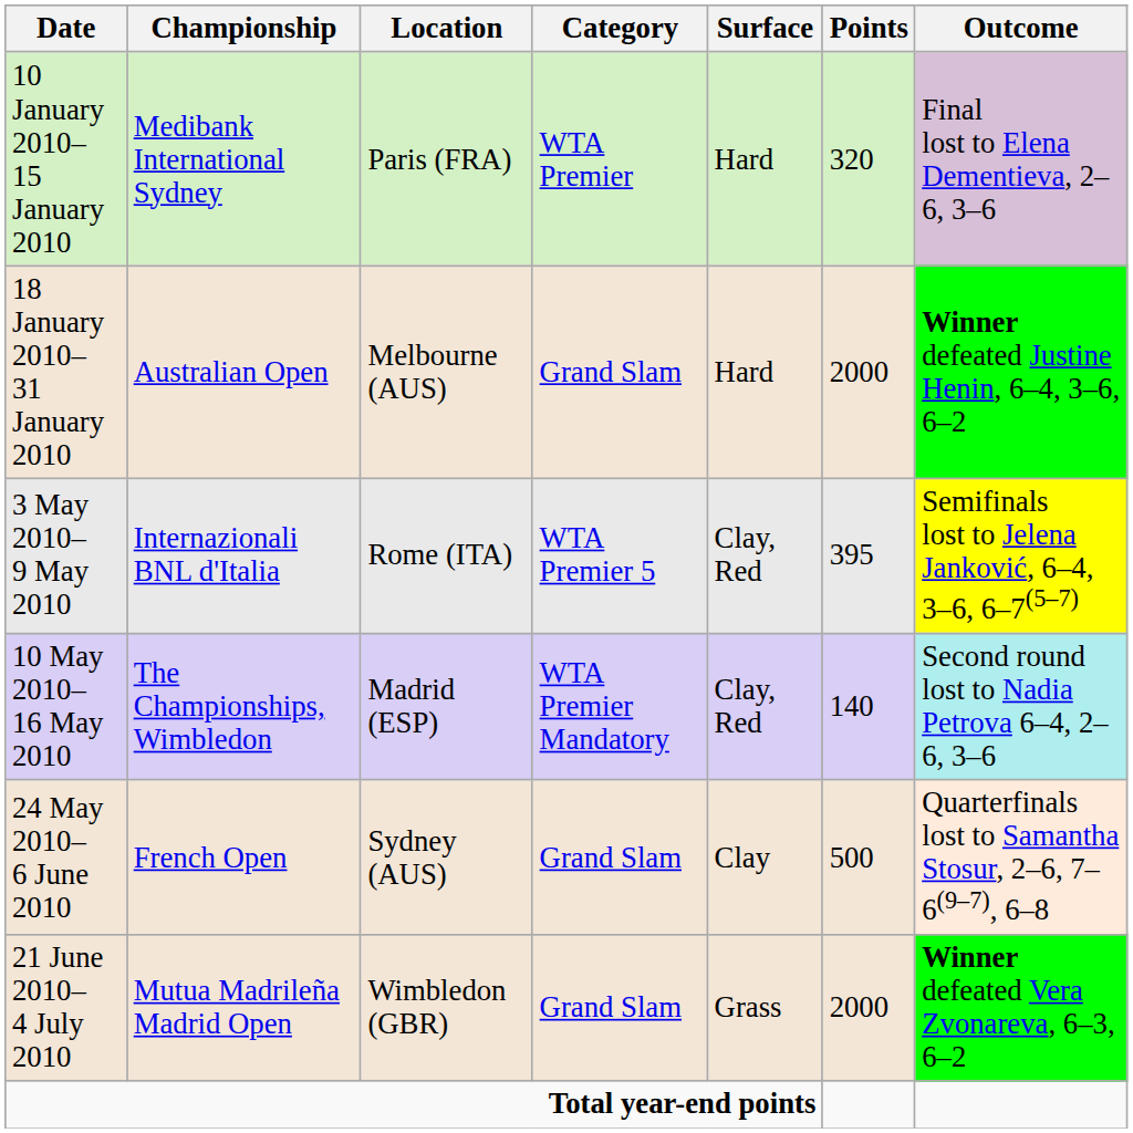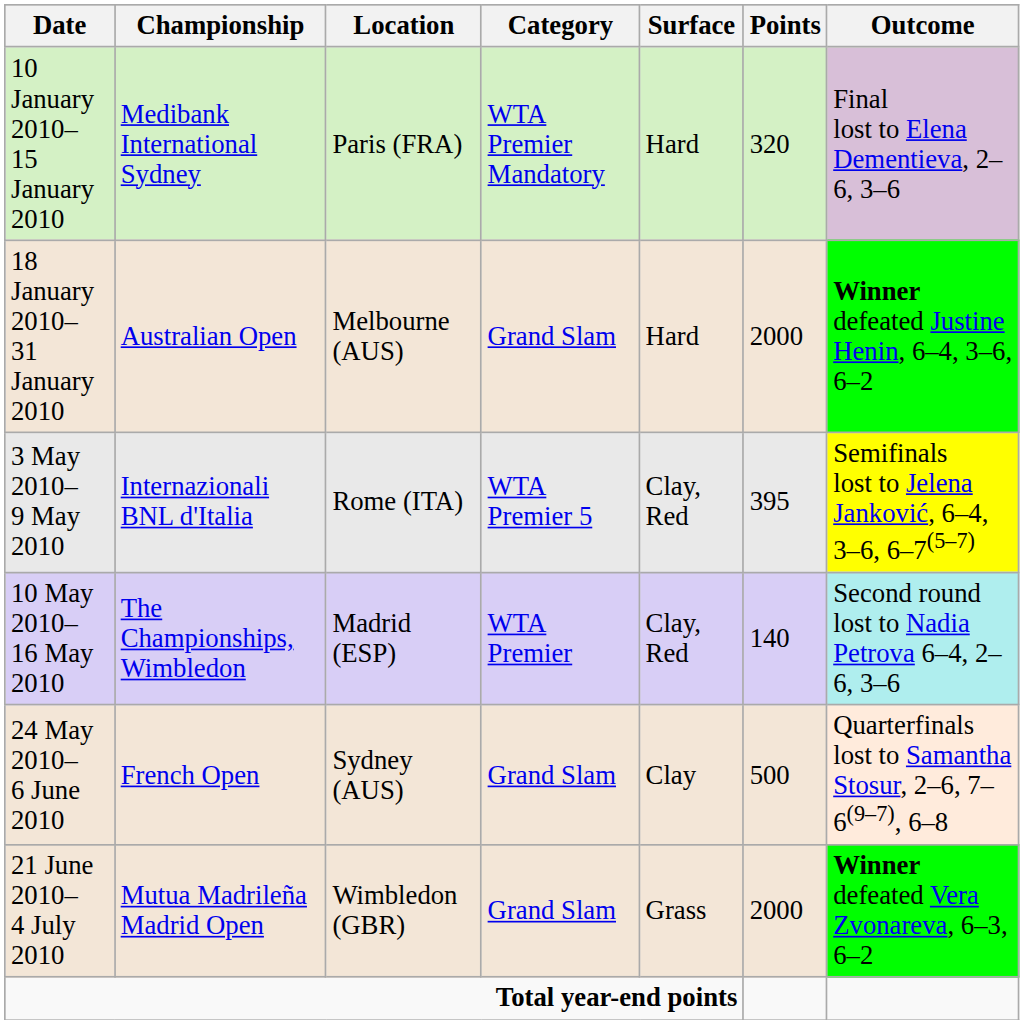 <table class="wikitable">
 <tr>
 <th width=110>Date</th>
 <th width=215>Championship</th>
 <th width=150>Location</th>
 <th width=190>Category</th>
 <th width=70>Surface</th>
 <th width=40>Points</th>
 <th width=245>Outcome</th>
 </tr>
 <tr style="background:#d4f1c5;">
 <td>10 January 2010–<br>15 January 2010</td>
 <td><a href='#'>Medibank International Sydney</a></td>
 <td>Paris (FRA)</td>
-<td><a href='#'>WTA Premier</a></td>
+<td><a href='#'>WTA Premier Mandatory</a></td>
 <td>Hard</td>
 <td>320</td>
 <td style="background:Thistle">Final <br>lost to <a href='#'>Elena Dementieva</a>, 2–6, 3–6</td>
 </tr>
 <tr style="background:#f3e6d7;">
 <td>18 January 2010–<br>31 January 2010</td>
 <td><a href='#'>Australian Open</a></td>
 <td>Melbourne (AUS)</td>
 <td><a href='#'>Grand Slam</a></td>
 <td>Hard</td>
 <td>2000</td>
 <td style="background:lime;"><strong>Winner</strong> <br>defeated <a href='#'>Justine Henin</a>, 6–4, 3–6, 6–2</td>
 </tr>
 <tr style="background:#e9e9e9;">
 <td>3 May 2010–<br>9 May 2010</td>
 <td><a href='#'>Internazionali BNL d'Italia</a></td>
 <td>Rome (ITA)</td>
 <td><a href='#'>WTA Premier 5</a></td>
 <td>Clay, Red</td>
 <td>395</td>
 <td style="background:yellow">Semifinals <br>lost to <a href='#'>Jelena Janković</a>, 6–4, 3–6, 6–7<sup>(5–7)</sup></td>
 </tr>
 <tr style="background:#d8cef6;">
 <td>10 May 2010–<br>16 May 2010</td>
 <td><a href='#'>The Championships, Wimbledon</a></td>
 <td>Madrid (ESP)</td>
-<td><a href='#'>WTA Premier Mandatory</a></td>
+<td><a href='#'>WTA Premier</a></td>
 <td>Clay, Red</td>
 <td>140</td>
 <td style="background:#afeeee;">Second round <br>lost to <a href='#'>Nadia Petrova</a> 6–4, 2–6, 3–6</td>
 </tr>
 <tr style="background:#f3e6d7;">
 <td>24 May 2010–<br>6 June 2010</td>
 <td><a href='#'>French Open</a></td>
 <td>Sydney (AUS)</td>
 <td><a href='#'>Grand Slam</a></td>
 <td>Clay</td>
 <td>500</td>
 <td style="background:#ffebdc;">Quarterfinals <br>lost to <a href='#'>Samantha Stosur</a>, 2–6, 7–6<sup>(9–7)</sup>, 6–8</td>
 </tr>
 <tr style="background:#f3e6d7;">
 <td>21 June 2010–<br>4 July 2010</td>
 <td><a href='#'>Mutua Madrileña Madrid Open</a></td>
 <td>Wimbledon (GBR)</td>
 <td><a href='#'>Grand Slam</a></td>
 <td>Grass</td>
 <td>2000</td>
 <td style="background:lime;"><strong>Winner</strong> <br>defeated <a href='#'>Vera Zvonareva</a>, 6–3, 6–2</td>
 </tr>
 <tr>
 <td colspan=5 align=right><strong>Total year-end points</strong></td>
 <td><strong></strong></td>
 <td></td>
 </tr>
 </table>
